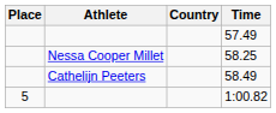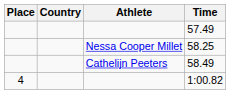 <table class="wikitable">
 <tr>
 <th>Place</th>
+<th>Country</th>
 <th>Athlete</th>
-<th>Country</th>
 <th>Time</th>
 </tr>
 <tr>
 <td align=center></td>
 <td></td>
 <td></td>
 <td>57.49</td>
 </tr>
 <tr>
 <td align=center></td>
+<td></td>
 <td><a href='#'>Nessa Cooper Millet</a></td>
-<td></td>
 <td>58.25</td>
 </tr>
 <tr>
 <td align=center></td>
+<td></td>
 <td><a href='#'>Cathelijn Peeters</a></td>
-<td></td>
 <td>58.49</td>
 </tr>
 <tr>
-<td align=center>5</td>
+<td align=center>4</td>
 <td></td>
 <td></td>
 <td>1:00.82</td>
 </tr>
 </table>
